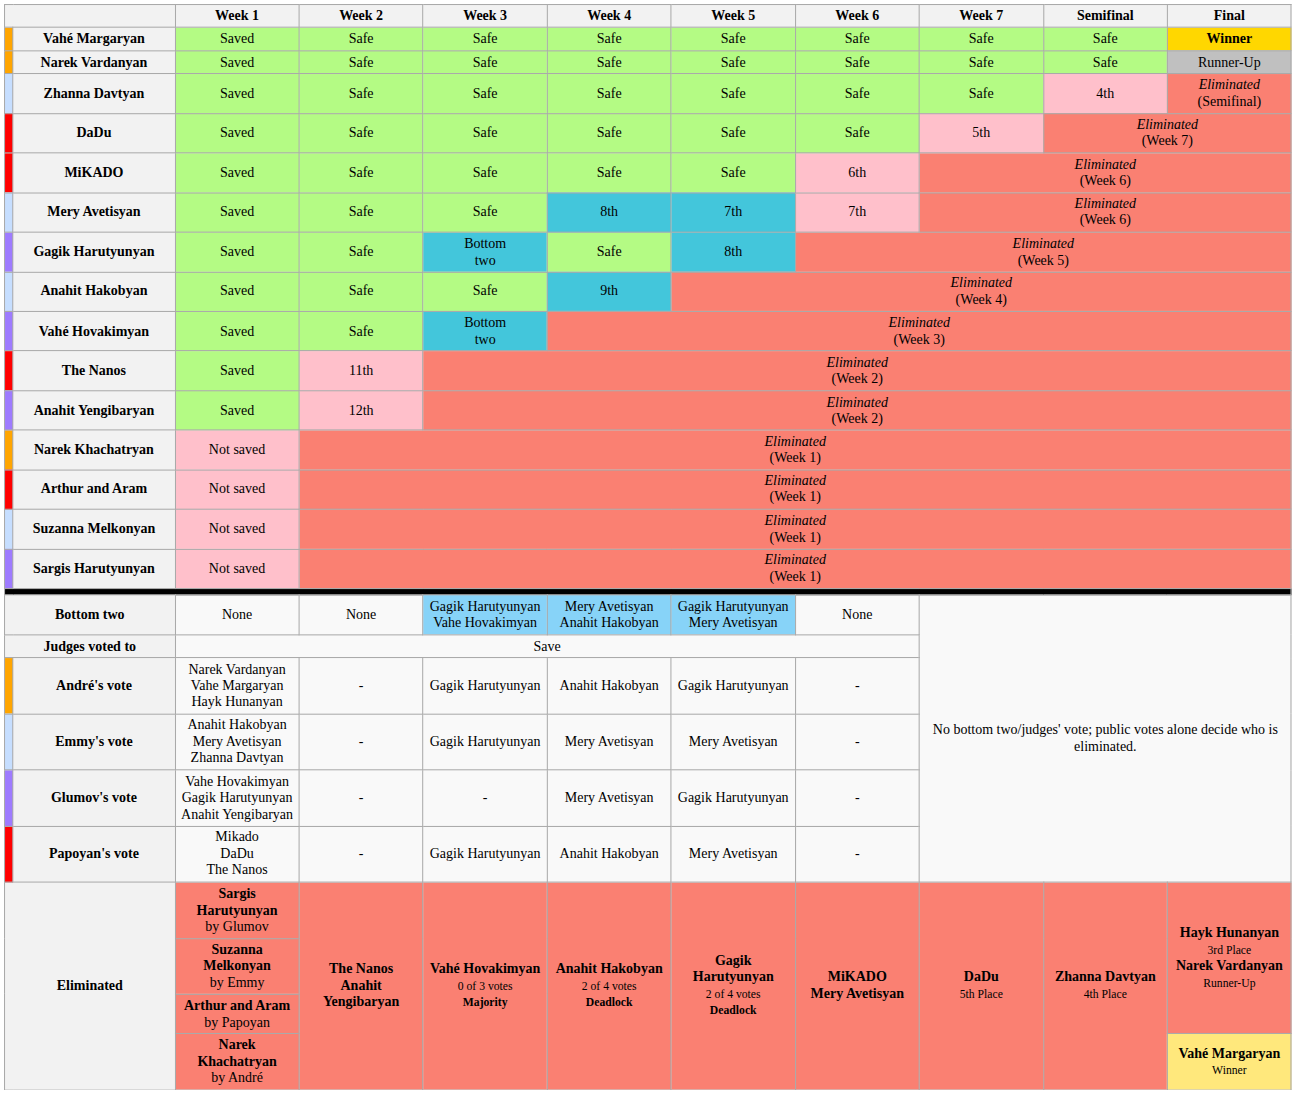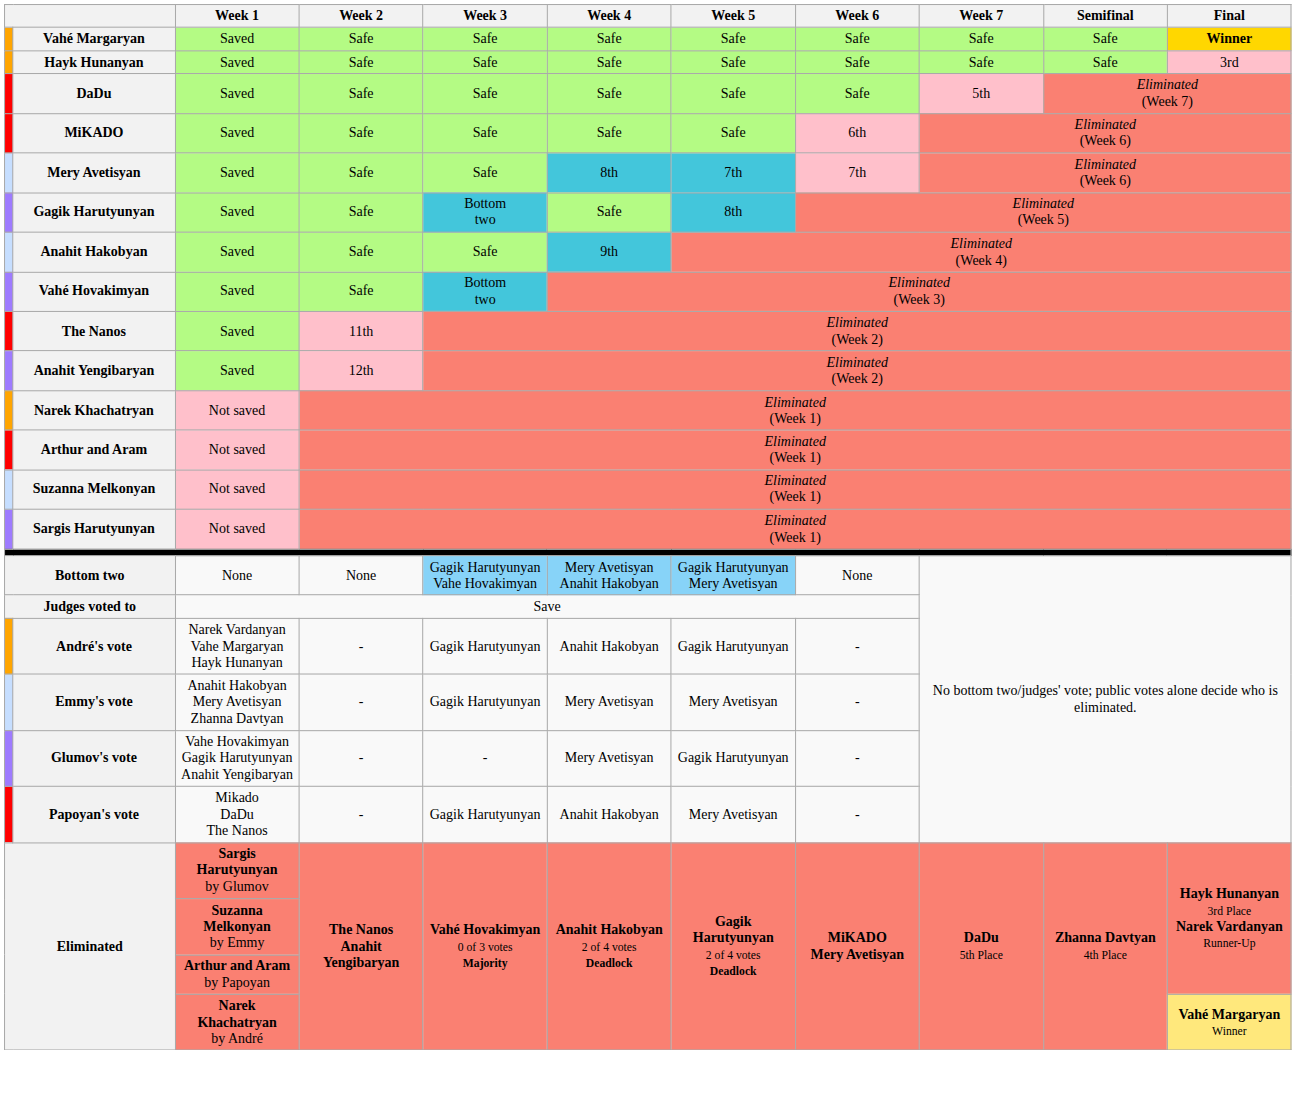 <table class="wikitable" style="text-align:center; font-size:85%">
 <tr>
 <th style="width:11%" colspan=2></th>
 <th style="width:8%">Week 1</th>
 <th style="width:8%">Week 2</th>
 <th style="width:8%">Week 3</th>
 <th style="width:8%">Week 4</th>
 <th style="width:8%">Week 5</th>
 <th style="width:8%">Week 6</th>
 <th style="width:8%">Week 7</th>
 <th style="width:8%">Semifinal</th>
 <th style="width:8%">Final</th>
 </tr>
 <tr>
 <th style="background:orange;"></th>
 <th>Vahé Margaryan</th>
 <td style="background:#B4FB84">Saved</td>
 <td style="background:#B4FB84">Safe</td>
 <td style="background:#B4FB84">Safe</td>
 <td style="background:#B4FB84">Safe</td>
 <td style="background:#B4FB84">Safe</td>
 <td style="background:#B4FB84">Safe</td>
 <td style="background:#B4FB84">Safe</td>
 <td style="background:#B4FB84">Safe</td>
 <td style="background:gold"><strong>Winner</strong></td>
 </tr>
 <tr>
 <th style="background:orange;"></th>
-<th>Narek Vardanyan</th>
+<th>Hayk Hunanyan</th>
 <td style="background:#B4FB84">Saved</td>
 <td style="background:#B4FB84">Safe</td>
 <td style="background:#B4FB84">Safe</td>
 <td style="background:#B4FB84">Safe</td>
 <td style="background:#B4FB84">Safe</td>
 <td style="background:#B4FB84">Safe</td>
 <td style="background:#B4FB84">Safe</td>
 <td style="background:#B4FB84">Safe</td>
-<td style="background:silver">Runner-Up</td>
-</tr>
-<tr>
-<th style="background:#C6DEFF"></th>
-<th>Zhanna Davtyan</th>
-<td style="background:#B4FB84">Saved</td>
-<td style="background:#B4FB84">Safe</td>
-<td style="background:#B4FB84">Safe</td>
-<td style="background:#B4FB84">Safe</td>
-<td style="background:#B4FB84">Safe</td>
-<td style="background:#B4FB84">Safe</td>
-<td style="background:#B4FB84">Safe</td>
-<td style="background:pink">4th</td>
-<td style="background:salmon;"><em>Eliminated</em> <br>(Semifinal)</td>
+<td style="background:pink">3rd</td>
 </tr>
 <tr>
 <th style="background:#f00;"></th>
 <th>DaDu</th>
 <td style="background:#B4FB84">Saved</td>
 <td style="background:#B4FB84">Safe</td>
 <td style="background:#B4FB84">Safe</td>
 <td style="background:#B4FB84">Safe</td>
 <td style="background:#B4FB84">Safe</td>
 <td style="background:#B4FB84">Safe</td>
 <td style="background:pink">5th</td>
 <td style="background:salmon;" colspan="2"><em>Eliminated</em> <br>(Week 7)</td>
 </tr>
 <tr>
 <th style="background:#f00;"></th>
 <th>MiKADO</th>
 <td style="background:#B4FB84">Saved</td>
 <td style="background:#B4FB84">Safe</td>
 <td style="background:#B4FB84">Safe</td>
 <td style="background:#B4FB84">Safe</td>
 <td style="background:#B4FB84">Safe</td>
 <td style="background:pink">6th</td>
 <td style="background:salmon;" colspan="3"><em>Eliminated</em> <br>(Week 6)</td>
 </tr>
 <tr>
 <th style="background:#C6DEFF"></th>
 <th>Mery Avetisyan</th>
 <td style="background:#B4FB84">Saved</td>
 <td style="background:#B4FB84">Safe</td>
 <td style="background:#B4FB84">Safe</td>
 <td style="background:#43C6DB">8th</td>
 <td style="background:#43C6DB">7th</td>
 <td style="background:pink">7th</td>
 <td style="background:salmon;" colspan="3"><em>Eliminated</em> <br>(Week 6)</td>
 </tr>
 <tr>
 <th style="background:#9E7BFF"></th>
 <th>Gagik Harutyunyan</th>
 <td style="background:#B4FB84">Saved</td>
 <td style="background:#B4FB84">Safe</td>
 <td style="background:#43C6DB">Bottom<br>two</td>
 <td style="background:#B4FB84">Safe</td>
 <td style="background:#43C6DB">8th</td>
 <td style="background:salmon;" colspan="4"><em>Eliminated</em> <br>(Week 5)</td>
 </tr>
 <tr>
 <th style="background:#C6DEFF"></th>
 <th>Anahit Hakobyan</th>
 <td style="background:#B4FB84">Saved</td>
 <td style="background:#B4FB84">Safe</td>
 <td style="background:#B4FB84">Safe</td>
 <td style="background:#43C6DB">9th</td>
 <td style="background:salmon;" colspan="5"><em>Eliminated</em> <br>(Week 4)</td>
 </tr>
 <tr>
 <th style="background:#9E7BFF"></th>
 <th>Vahé Hovakimyan</th>
 <td style="background:#B4FB84">Saved</td>
 <td style="background:#B4FB84">Safe</td>
 <td style="background:#43C6DB">Bottom<br>two</td>
 <td style="background:salmon;" colspan="6"><em>Eliminated</em> <br>(Week 3)</td>
 </tr>
 <tr>
 <th style="background:#f00;"></th>
 <th>The Nanos</th>
 <td style="background:#B4FB84">Saved</td>
 <td style="background:pink">11th</td>
 <td style="background:salmon;" colspan="7"><em>Eliminated</em> <br>(Week 2)</td>
 </tr>
 <tr>
 <th style="background:#9E7BFF"></th>
 <th>Anahit Yengibaryan</th>
 <td style="background:#B4FB84">Saved</td>
 <td style="background:pink">12th</td>
 <td style="background:salmon;" colspan="7"><em>Eliminated</em> <br>(Week 2)</td>
 </tr>
 <tr>
 <th style="background:orange;"></th>
 <th>Narek Khachatryan</th>
 <td style="background:pink">Not saved</td>
 <td style="background:salmon;" colspan="8"><em>Eliminated</em> <br>(Week 1)</td>
 </tr>
 <tr>
 <th style="background:#f00;"></th>
 <th>Arthur and Aram</th>
 <td style="background:pink">Not saved</td>
 <td style="background:salmon;" colspan="8"><em>Eliminated</em> <br>(Week 1)</td>
 </tr>
 <tr>
 <th style="background:#C6DEFF"></th>
 <th>Suzanna Melkonyan</th>
 <td style="background:pink">Not saved</td>
 <td style="background:salmon;" colspan="8"><em>Eliminated</em> <br>(Week 1)</td>
 </tr>
 <tr>
 <th style="background:#9E7BFF"></th>
 <th>Sargis Harutyunyan</th>
 <td style="background:pink">Not saved</td>
 <td style="background:salmon;" colspan="8"><em>Eliminated</em> <br>(Week 1)</td>
 </tr>
 <tr>
 <td style="background:#000;" colspan="11"></td>
 </tr>
 <tr>
 <th colspan=2>Bottom two</th>
 <td>None</td>
 <td>None</td>
 <td style="background:#87D3F8">Gagik Harutyunyan<br>Vahe Hovakimyan</td>
 <td style="background:#87D3F8">Mery Avetisyan<br>Anahit Hakobyan</td>
 <td style="background:#87D3F8">Gagik Harutyunyan<br>Mery Avetisyan</td>
 <td>None</td>
 <td rowspan=6 colspan=3>No bottom two/judges' vote; public votes alone decide who is eliminated.</td>
 </tr>
 <tr>
 <th colspan="2">Judges voted to</th>
 <td colspan="6">Save</td>
 </tr>
 <tr>
 <th style="background:orange;"></th>
 <th>André's vote</th>
 <td>Narek Vardanyan<br>Vahe Margaryan<br>Hayk Hunanyan</td>
 <td>-</td>
 <td>Gagik Harutyunyan</td>
 <td>Anahit Hakobyan</td>
 <td>Gagik Harutyunyan</td>
 <td>-</td>
 </tr>
 <tr>
 <th style="background:#C6DEFF"></th>
 <th>Emmy's vote</th>
 <td>Anahit Hakobyan<br>Mery Avetisyan<br>Zhanna Davtyan</td>
 <td>-</td>
 <td>Gagik Harutyunyan</td>
 <td>Mery Avetisyan</td>
 <td>Mery Avetisyan</td>
 <td>-</td>
 </tr>
 <tr>
 <th style="background:#9E7BFF"></th>
 <th>Glumov's vote</th>
 <td>Vahe Hovakimyan<br>Gagik Harutyunyan<br>Anahit Yengibaryan</td>
 <td>-</td>
 <td>-</td>
 <td>Mery Avetisyan</td>
 <td>Gagik Harutyunyan</td>
 <td>-</td>
 </tr>
 <tr>
 <th style="background:#f00;"></th>
 <th>Papoyan's vote</th>
 <td>Mikado<br>DaDu<br>The Nanos</td>
 <td>-</td>
 <td>Gagik Harutyunyan</td>
 <td>Anahit Hakobyan</td>
 <td>Mery Avetisyan</td>
 <td>-</td>
 </tr>
 <tr>
 <th rowspan=4 colspan=2>Eliminated</th>
 <td style="background:salmon;"><strong>Sargis Harutyunyan</strong><br>by Glumov</td>
 <td style="background:salmon;" rowspan="4"><strong>The Nanos</strong><br><strong>Anahit Yengibaryan</strong></td>
 <td style="background:salmon;" rowspan="4"><strong>Vahé Hovakimyan</strong><br><small>0 of 3 votes </small><br><small><strong>Majority</strong></small></td>
 <td style="background:salmon;" rowspan="4"><strong>Anahit Hakobyan</strong><br><small>2 of 4 votes </small><br><small><strong>Deadlock</strong></small></td>
 <td style="background:salmon;" rowspan="4"><strong>Gagik Harutyunyan</strong><br><small>2 of 4 votes </small><br><small><strong>Deadlock</strong></small></td>
 <td style="background:salmon;" rowspan="4"><strong>MiKADO</strong><br><strong>Mery Avetisyan</strong></td>
 <td style="background:salmon;" rowspan="4"><strong>DaDu</strong> <br><small>5th Place</small></td>
 <td style="background:salmon;" rowspan="4"><strong>Zhanna Davtyan</strong> <br><small>4th Place</small></td>
 <td style="background:salmon;" rowspan="3"><strong>Hayk Hunanyan</strong> <br><small>3rd Place</small> <br> <strong>Narek Vardanyan</strong> <br><small>Runner-Up</small></td>
 </tr>
 <tr>
 <td style="background:salmon;"><strong>Suzanna Melkonyan</strong><br>by Emmy</td>
 </tr>
 <tr>
 <td style="background:salmon;"><strong>Arthur and Aram</strong><br>by Papoyan</td>
 </tr>
 <tr>
 <td style="background:salmon;"><strong>Narek Khachatryan</strong><br>by André</td>
 <td style="background:#FFE87C" rowspan=5><strong>Vahé Margaryan</strong> <br><small>Winner</small></td>
 </tr>
 </table>
